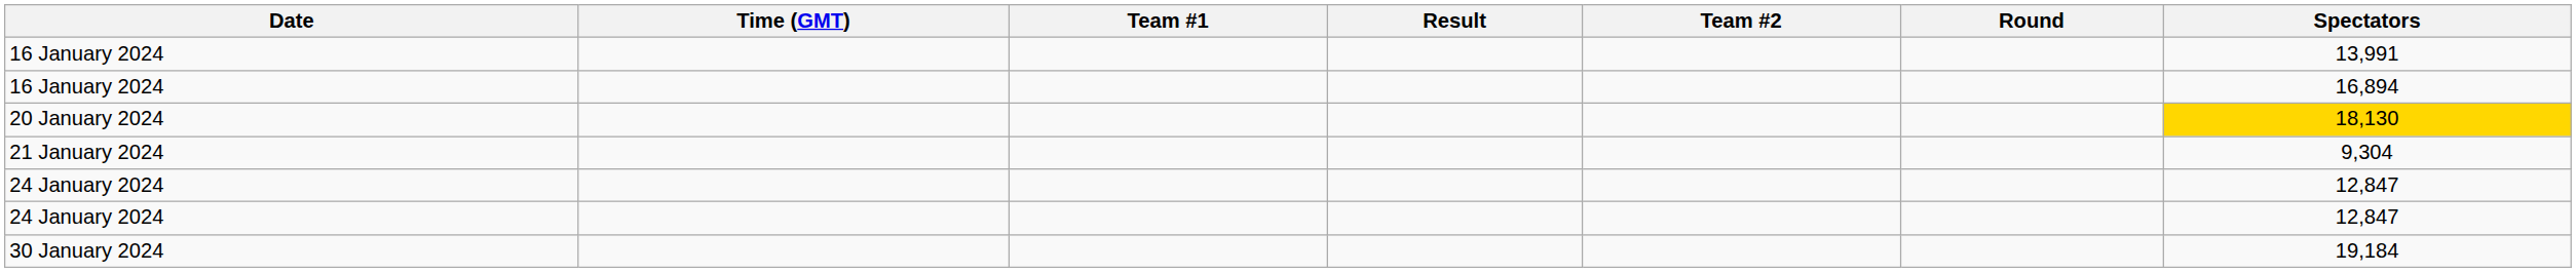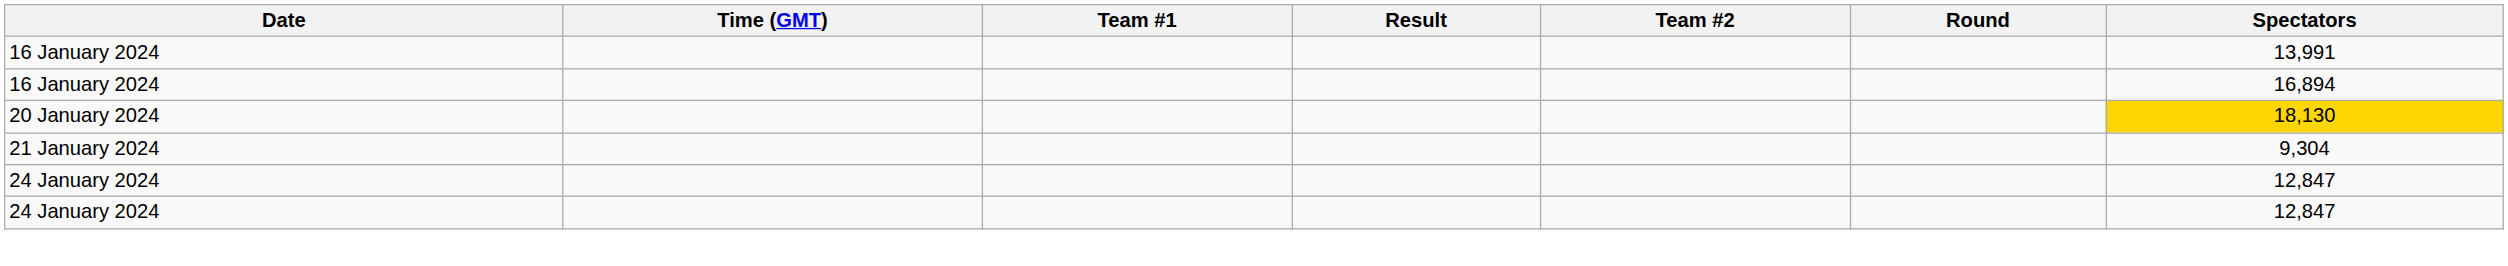 <table class="wikitable"  style="text-align:left; width:100%;">
 <tr>
 <th>Date</th>
 <th>Time (<a href='#'>GMT</a>)</th>
 <th>Team #1</th>
 <th>Result</th>
 <th>Team #2</th>
 <th>Round</th>
 <th>Spectators</th>
 </tr>
 <tr>
 <td>16 January 2024</td>
 <td></td>
 <td></td>
 <td style="text-align:center;"></td>
 <td></td>
 <td></td>
 <td style="text-align:center;">13,991</td>
 </tr>
 <tr>
 <td>16 January 2024</td>
 <td></td>
 <td></td>
 <td style="text-align:center;"></td>
 <td></td>
 <td></td>
 <td style="text-align:center;">16,894</td>
 </tr>
 <tr>
 <td>20 January 2024</td>
 <td></td>
 <td></td>
 <td style="text-align:center;"></td>
 <td></td>
 <td></td>
 <td style="background: gold; text-align:center;">18,130</td>
 </tr>
 <tr>
 <td>21 January 2024</td>
 <td></td>
 <td></td>
 <td style="text-align:center;"></td>
 <td></td>
 <td></td>
 <td style="text-align:center;">9,304</td>
 </tr>
 <tr>
 <td>24 January 2024</td>
 <td></td>
 <td></td>
 <td style="text-align:center;"></td>
 <td></td>
 <td></td>
 <td style="text-align:center;">12,847</td>
 </tr>
 <tr>
 <td>24 January 2024</td>
 <td></td>
 <td></td>
 <td style="text-align:center;"></td>
 <td></td>
 <td></td>
 <td style="text-align:center;">12,847</td>
 </tr>
-<tr>
-<td>30 January 2024</td>
-<td></td>
-<td></td>
-<td style="text-align:center;"></td>
-<td></td>
-<td></td>
-<td style="text-align:center;">19,184</td>
-</tr>
 </table>
